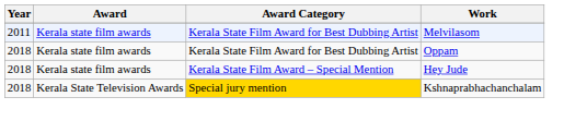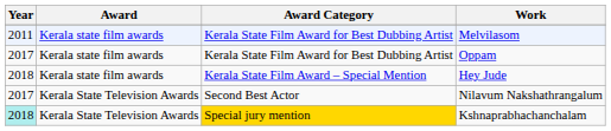 <table class="wikitable">
 <tr>
 <th>Year</th>
 <th>Award</th>
 <th>Award Category</th>
 <th>Work</th>
 </tr>
 <tr>
 </tr>
 <tr bgcolor=#edf3fe>
 <td>2011</td>
 <td><a href='#'>Kerala state film awards</a></td>
 <td><a href='#'>Kerala State Film Award for Best Dubbing Artist</a></td>
 <td><a href='#'>Melvilasom</a></td>
 </tr>
 <tr>
-<td>2018</td>
+<td>2017</td>
 <td>Kerala state film awards</td>
 <td>Kerala State Film Award for Best Dubbing Artist</td>
 <td><a href='#'>Oppam</a></td>
 </tr>
 <tr>
 <td>2018</td>
 <td>Kerala state film awards</td>
 <td><a href='#'>Kerala State Film Award – Special Mention</a></td>
 <td><a href='#'>Hey Jude</a></td>
 </tr>
 <tr>
-<td>2018</td>
+<td>2017</td>
+<td>Kerala State Television Awards</td>
+<td>Second Best Actor</td>
+<td>Nilavum Nakshathrangalum</td>
+</tr>
+<tr>
+<td style="background: paleturquoise;">2018</td>
 <td>Kerala State Television Awards</td>
 <td style="background: gold;">Special jury mention</td>
 <td>Kshnaprabhachanchalam</td>
 </tr>
 </table>
